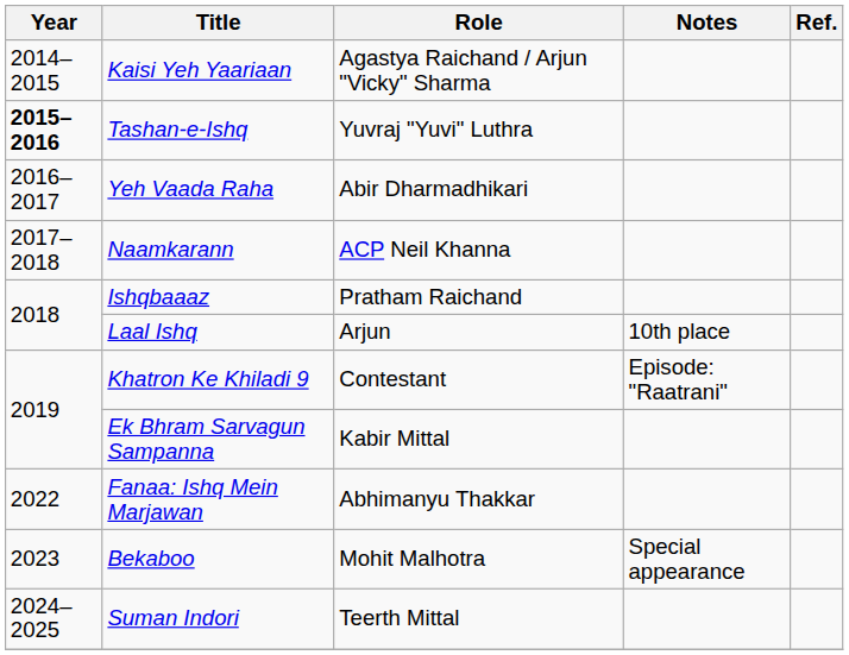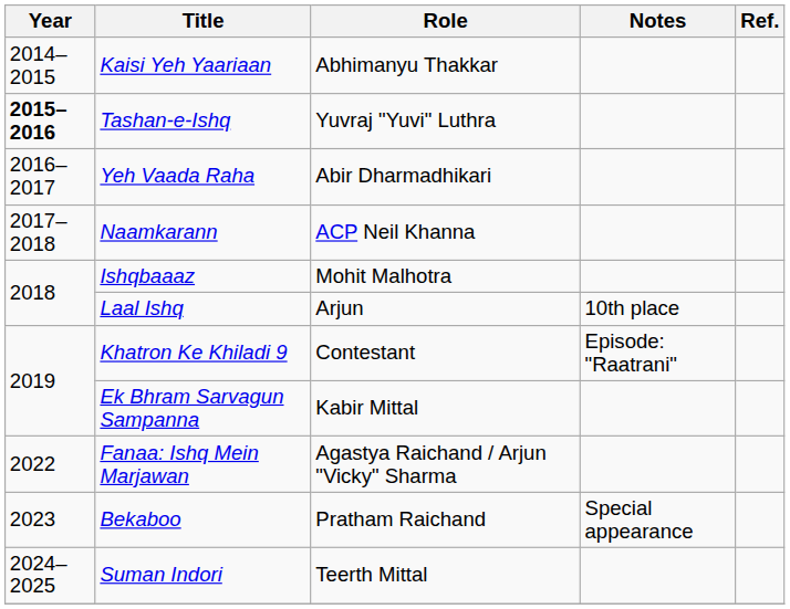 <table class="wikitable">
 <tr>
 <th>Year</th>
 <th>Title</th>
 <th>Role</th>
 <th>Notes</th>
 <th>Ref.</th>
 </tr>
 <tr>
 <td>2014–2015</td>
 <td><em><a href='#'>Kaisi Yeh Yaariaan</a></em></td>
-<td>Agastya Raichand / Arjun "Vicky" Sharma</td>
+<td>Abhimanyu Thakkar</td>
 <td></td>
 <td></td>
 </tr>
 <tr>
 <td><strong>2015–2016</strong></td>
 <td><em><a href='#'>Tashan-e-Ishq</a></em></td>
 <td>Yuvraj "Yuvi" Luthra</td>
 <td></td>
 <td></td>
 </tr>
 <tr>
 <td>2016–2017</td>
 <td><em><a href='#'>Yeh Vaada Raha</a></em></td>
 <td>Abir Dharmadhikari</td>
 <td></td>
 <td></td>
 </tr>
 <tr>
 <td>2017–2018</td>
 <td><em><a href='#'>Naamkarann</a></em></td>
 <td><a href='#'>ACP</a> Neil Khanna</td>
 <td></td>
 <td></td>
 </tr>
 <tr>
 <td rowspan="2">2018</td>
 <td><em><a href='#'>Ishqbaaaz</a></em></td>
-<td>Pratham Raichand</td>
+<td>Mohit Malhotra</td>
 <td></td>
 <td></td>
 </tr>
 <tr>
 <td><em><a href='#'>Laal Ishq</a></em></td>
 <td>Arjun</td>
 <td>10th place</td>
 <td></td>
 </tr>
 <tr>
 <td rowspan="2">2019</td>
 <td><em><a href='#'>Khatron Ke Khiladi 9</a></em></td>
 <td>Contestant</td>
 <td>Episode: "Raatrani"</td>
 <td></td>
 </tr>
 <tr>
 <td><em><a href='#'>Ek Bhram Sarvagun Sampanna</a></em></td>
 <td>Kabir Mittal</td>
 <td></td>
 <td></td>
 </tr>
 <tr>
 <td>2022</td>
 <td><em><a href='#'>Fanaa: Ishq Mein Marjawan</a></em></td>
-<td>Abhimanyu Thakkar</td>
+<td>Agastya Raichand / Arjun "Vicky" Sharma</td>
 <td></td>
 <td></td>
 </tr>
 <tr>
 <td>2023</td>
 <td><em><a href='#'>Bekaboo</a></em></td>
-<td>Mohit Malhotra</td>
+<td>Pratham Raichand</td>
 <td>Special appearance</td>
 <td></td>
 </tr>
 <tr>
 <td>2024–2025</td>
 <td><em><a href='#'>Suman Indori</a></em></td>
 <td>Teerth Mittal</td>
 <td></td>
 <td></td>
 </tr>
 <tr>
 </tr>
 </table>
